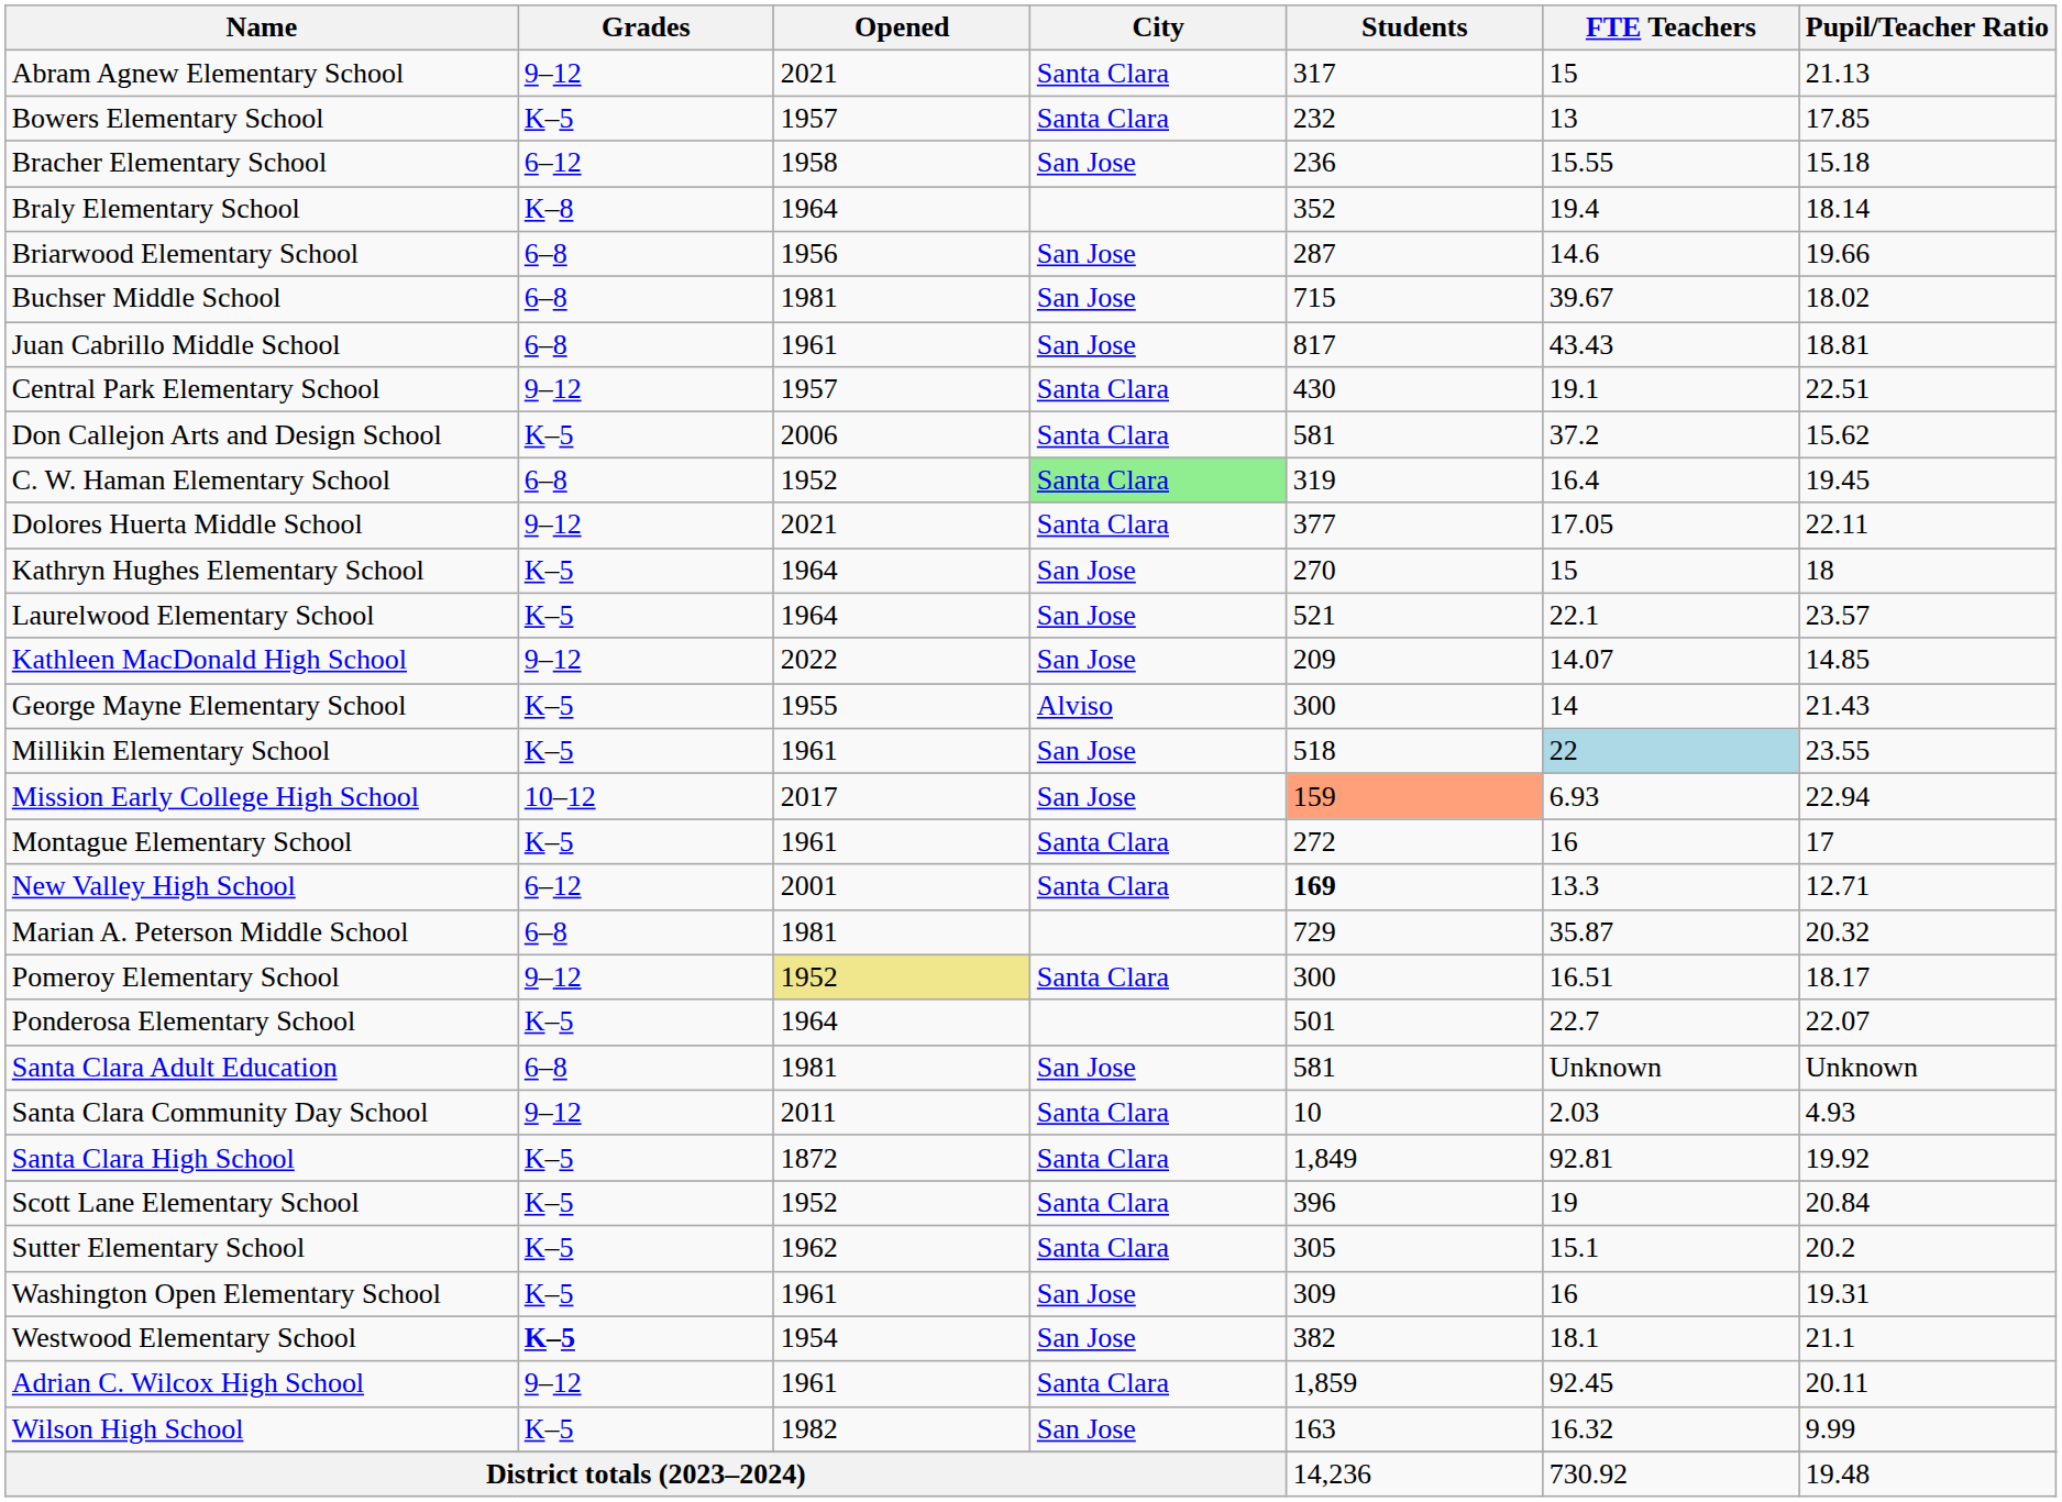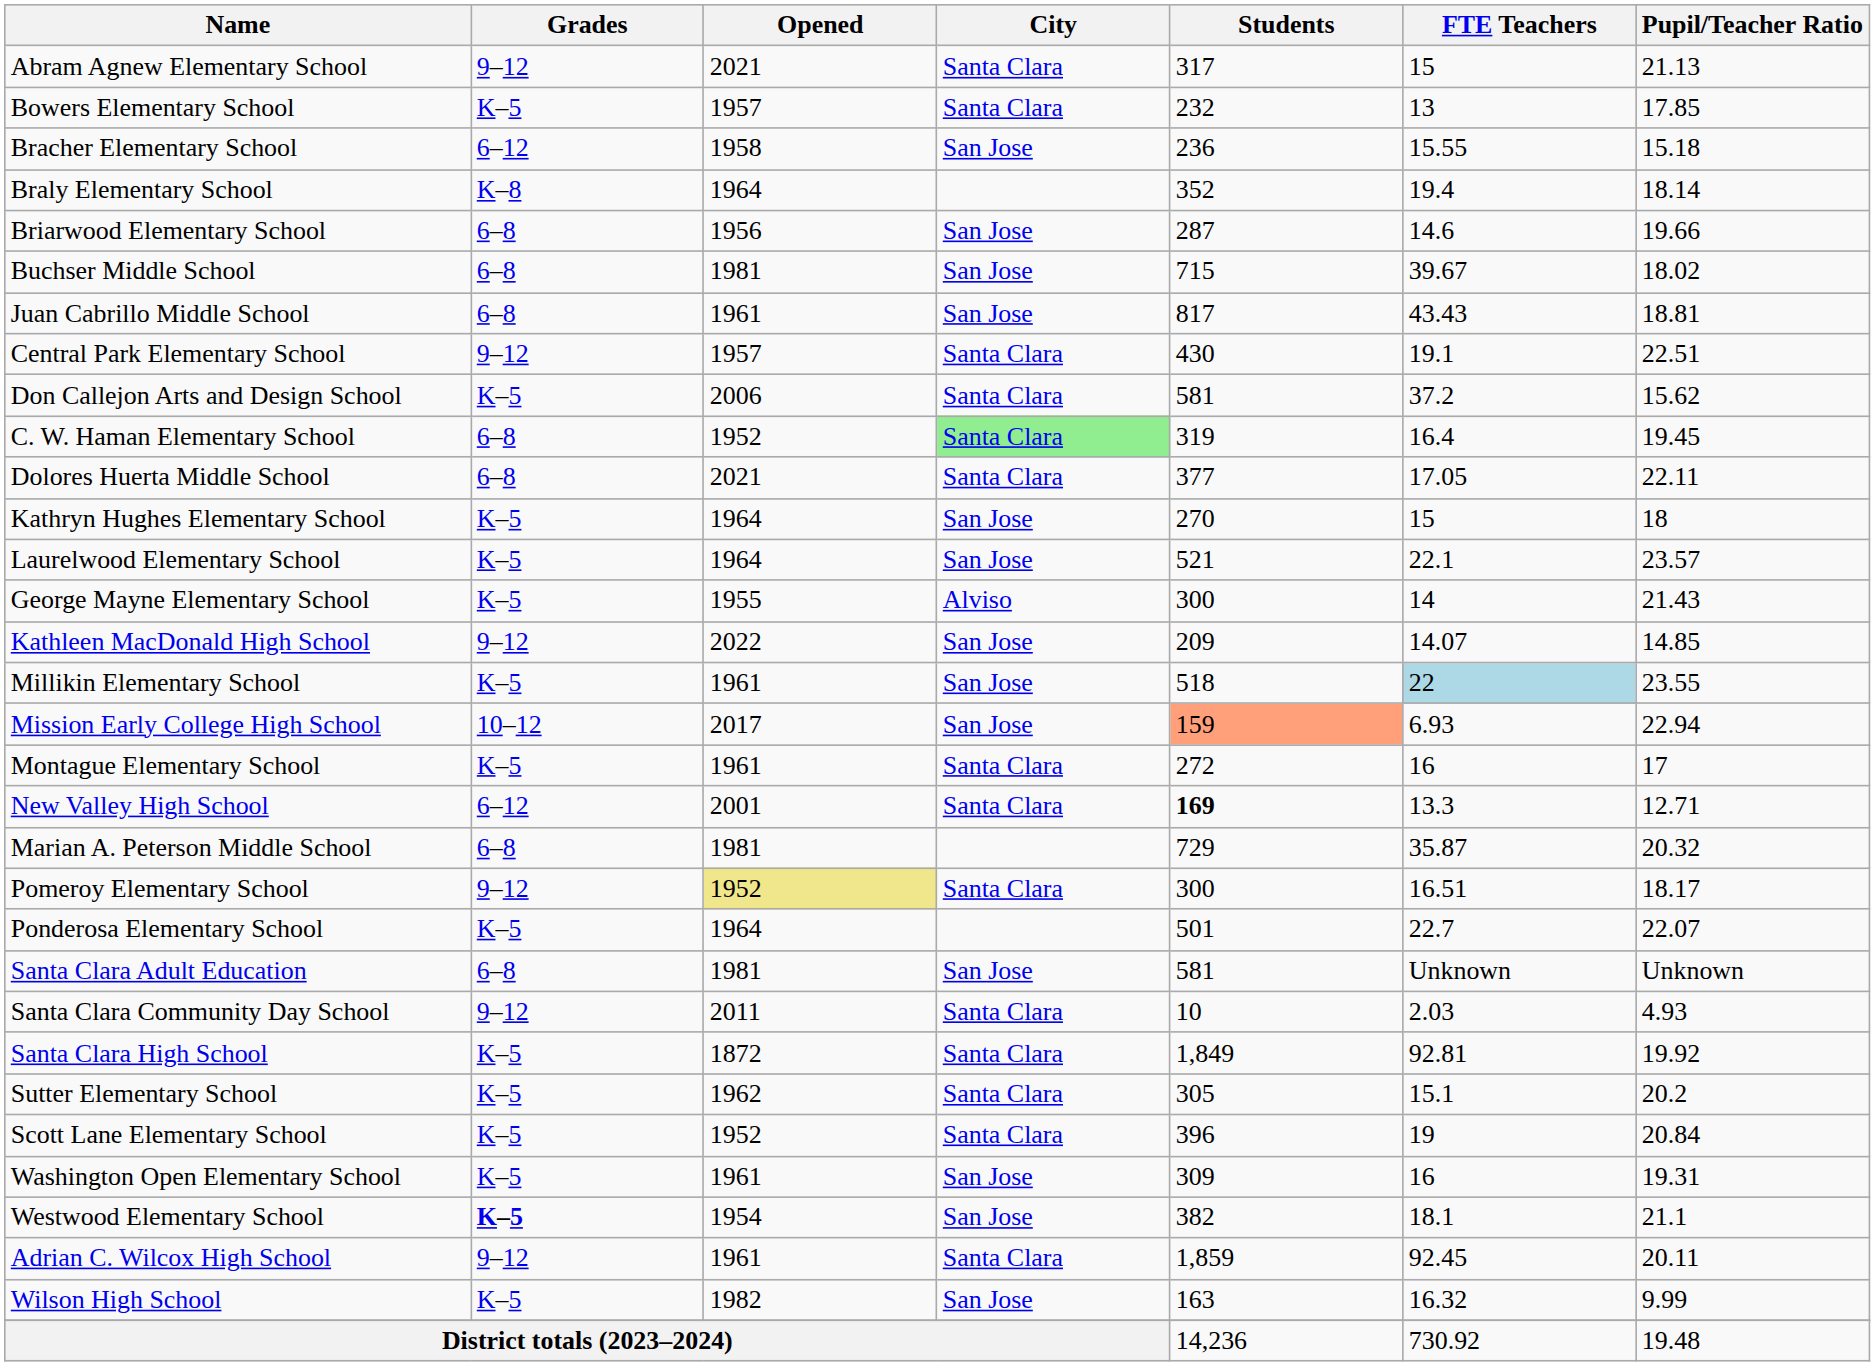 <table class="wikitable sortable mw-collapsible sticky-header">
 <tr>
 <th scope="col" style="width: 25%;">Name<wbr></th>
 <th scope="col" style="width: 12.5%;">Grades<wbr></th>
 <th scope="col" style="width: 12.5%;">Opened<wbr></th>
 <th scope="col" style="width: 12.5%;">City<wbr></th>
 <th scope="col" style="width: 12.5%;">Students<wbr></th>
 <th scope="col" style="width: 12.5%;"><a href='#'>FTE</a> Teachers<wbr></th>
 <th scope="col" style="width: 12.5%;">Pupil/Teacher Ratio<wbr></th>
 </tr>
 <tr>
 <td>Abram Agnew Elementary School</td>
 <td data-sort-value="9"><a href='#'>9</a>–<a href='#'>12</a></td>
 <td>2021</td>
 <td><a href='#'>Santa Clara</a></td>
 <td>317</td>
 <td>15</td>
 <td>21.13</td>
 </tr>
 <tr>
 <td>Bowers Elementary School</td>
 <td data-sort-value="1"><a href='#'>K</a>–<a href='#'>5</a></td>
 <td>1957</td>
 <td><a href='#'>Santa Clara</a></td>
 <td>232</td>
 <td>13</td>
 <td>17.85</td>
 </tr>
 <tr>
 <td>Bracher Elementary School</td>
 <td data-sort-value="7"><a href='#'>6</a>–<a href='#'>12</a></td>
 <td>1958</td>
 <td><a href='#'>San Jose</a></td>
 <td>236</td>
 <td>15.55</td>
 <td>15.18</td>
 </tr>
 <tr>
 <td>Braly Elementary School</td>
 <td data-sort-value="2"><a href='#'>K</a>–<a href='#'>8</a></td>
 <td>1964</td>
 <td><a href='#'></a></td>
 <td>352</td>
 <td>19.4</td>
 <td>18.14</td>
 </tr>
 <tr>
 <td>Briarwood Elementary School</td>
 <td data-sort-value="6"><a href='#'>6</a>–<a href='#'>8</a></td>
 <td>1956</td>
 <td><a href='#'>San Jose</a></td>
 <td>287</td>
 <td>14.6</td>
 <td>19.66</td>
 </tr>
 <tr>
 <td>Buchser Middle School</td>
 <td data-sort-value="6"><a href='#'>6</a>–<a href='#'>8</a></td>
 <td>1981</td>
 <td><a href='#'>San Jose</a></td>
 <td>715</td>
 <td>39.67</td>
 <td>18.02</td>
 </tr>
 <tr>
 <td>Juan Cabrillo Middle School</td>
 <td data-sort-value="6"><a href='#'>6</a>–<a href='#'>8</a></td>
 <td>1961</td>
 <td><a href='#'>San Jose</a></td>
 <td>817</td>
 <td>43.43</td>
 <td>18.81</td>
 </tr>
 <tr>
 <td>Central Park Elementary School</td>
 <td data-sort-value="9"><a href='#'>9</a>–<a href='#'>12</a></td>
 <td>1957</td>
 <td><a href='#'>Santa Clara</a></td>
 <td>430</td>
 <td>19.1</td>
 <td>22.51</td>
 </tr>
 <tr>
 <td>Don Callejon Arts and Design School</td>
 <td data-sort-value="1"><a href='#'>K</a>–<a href='#'>5</a></td>
 <td>2006</td>
 <td><a href='#'>Santa Clara</a></td>
 <td>581</td>
 <td>37.2</td>
 <td>15.62</td>
 </tr>
 <tr>
 <td>C. W. Haman Elementary School</td>
 <td data-sort-value="6"><a href='#'>6</a>–<a href='#'>8</a></td>
 <td>1952</td>
 <td style="background: lightgreen;"><a href='#'>Santa Clara</a></td>
 <td>319</td>
 <td>16.4</td>
 <td>19.45</td>
 </tr>
 <tr>
 <td>Dolores Huerta Middle School</td>
-<td data-sort-value="9"><a href='#'>9</a>–<a href='#'>12</a></td>
+<td data-sort-value="6"><a href='#'>6</a>–<a href='#'>8</a></td>
 <td>2021</td>
 <td><a href='#'>Santa Clara</a></td>
 <td>377</td>
 <td>17.05</td>
 <td>22.11</td>
 </tr>
 <tr>
 <td>Kathryn Hughes Elementary School</td>
 <td data-sort-value="1"><a href='#'>K</a>–<a href='#'>5</a></td>
 <td>1964</td>
 <td><a href='#'>San Jose</a></td>
 <td>270</td>
 <td>15</td>
 <td>18</td>
 </tr>
 <tr>
 <td>Laurelwood Elementary School</td>
 <td data-sort-value="1"><a href='#'>K</a>–<a href='#'>5</a></td>
 <td>1964</td>
 <td><a href='#'>San Jose</a></td>
 <td>521</td>
 <td>22.1</td>
 <td>23.57</td>
 </tr>
 <tr>
+<td>George Mayne Elementary School</td>
+<td data-sort-value="1"><a href='#'>K</a>–<a href='#'>5</a></td>
+<td>1955</td>
+<td><a href='#'>Alviso</a></td>
+<td>300</td>
+<td>14</td>
+<td>21.43</td>
+</tr>
+<tr>
 <td><a href='#'>Kathleen MacDonald High School</a></td>
 <td data-sort-value="9"><a href='#'>9</a>–<a href='#'>12</a></td>
 <td>2022</td>
 <td><a href='#'>San Jose</a></td>
 <td>209</td>
 <td>14.07</td>
 <td>14.85</td>
-</tr>
-<tr>
-<td>George Mayne Elementary School</td>
-<td data-sort-value="1"><a href='#'>K</a>–<a href='#'>5</a></td>
-<td>1955</td>
-<td><a href='#'>Alviso</a></td>
-<td>300</td>
-<td>14</td>
-<td>21.43</td>
 </tr>
 <tr>
 <td>Millikin Elementary School</td>
 <td data-sort-value="1"><a href='#'>K</a>–<a href='#'>5</a></td>
 <td>1961</td>
 <td><a href='#'>San Jose</a></td>
 <td>518</td>
 <td style="background: lightblue;">22</td>
 <td>23.55</td>
 </tr>
 <tr>
 <td><a href='#'>Mission Early College High School</a></td>
 <td data-sort-value="10"><a href='#'>10</a>–<a href='#'>12</a></td>
 <td>2017</td>
 <td><a href='#'>San Jose</a></td>
 <td style="background: lightsalmon;">159</td>
 <td>6.93</td>
 <td>22.94</td>
 </tr>
 <tr>
 <td>Montague Elementary School</td>
 <td data-sort-value="1"><a href='#'>K</a>–<a href='#'>5</a></td>
 <td>1961</td>
 <td><a href='#'>Santa Clara</a></td>
 <td>272</td>
 <td>16</td>
 <td>17</td>
 </tr>
 <tr>
 <td><a href='#'>New Valley High School</a></td>
 <td data-sort-value="7"><a href='#'>6</a>–<a href='#'>12</a></td>
 <td>2001</td>
 <td><a href='#'>Santa Clara</a></td>
 <td><strong>169</strong></td>
 <td>13.3</td>
 <td>12.71</td>
 </tr>
 <tr>
 <td>Marian A. Peterson Middle School</td>
 <td data-sort-value="6"><a href='#'>6</a>–<a href='#'>8</a></td>
 <td>1981</td>
 <td><a href='#'></a></td>
 <td>729</td>
 <td>35.87</td>
 <td>20.32</td>
 </tr>
 <tr>
 <td>Pomeroy Elementary School</td>
 <td data-sort-value="9"><a href='#'>9</a>–<a href='#'>12</a></td>
 <td style="background: khaki;">1952</td>
 <td><a href='#'>Santa Clara</a></td>
 <td>300</td>
 <td>16.51</td>
 <td>18.17</td>
 </tr>
 <tr>
 <td>Ponderosa Elementary School</td>
 <td data-sort-value="1"><a href='#'>K</a>–<a href='#'>5</a></td>
 <td>1964</td>
 <td><a href='#'></a></td>
 <td>501</td>
 <td>22.7</td>
 <td>22.07</td>
 </tr>
 <tr>
 <td><a href='#'>Santa Clara Adult Education</a></td>
 <td data-sort-value="6"><a href='#'>6</a>–<a href='#'>8</a></td>
 <td>1981</td>
 <td><a href='#'>San Jose</a></td>
 <td>581</td>
 <td>Unknown</td>
 <td>Unknown</td>
 </tr>
 <tr>
 <td>Santa Clara Community Day School</td>
 <td data-sort-value="9"><a href='#'>9</a>–<a href='#'>12</a></td>
 <td>2011</td>
 <td><a href='#'>Santa Clara</a></td>
 <td>10</td>
 <td>2.03</td>
 <td>4.93</td>
 </tr>
 <tr>
 <td><a href='#'>Santa Clara High School</a></td>
 <td data-sort-value="1"><a href='#'>K</a>–<a href='#'>5</a></td>
 <td>1872</td>
 <td><a href='#'>Santa Clara</a></td>
 <td>1,849</td>
 <td>92.81</td>
 <td>19.92</td>
 </tr>
 <tr>
+<td>Sutter Elementary School</td>
+<td data-sort-value="1"><a href='#'>K</a>–<a href='#'>5</a></td>
+<td>1962</td>
+<td><a href='#'>Santa Clara</a></td>
+<td>305</td>
+<td>15.1</td>
+<td>20.2</td>
+</tr>
+<tr>
 <td>Scott Lane Elementary School</td>
 <td data-sort-value="1"><a href='#'>K</a>–<a href='#'>5</a></td>
 <td>1952</td>
 <td><a href='#'>Santa Clara</a></td>
 <td>396</td>
 <td>19</td>
 <td>20.84</td>
-</tr>
-<tr>
-<td>Sutter Elementary School</td>
-<td data-sort-value="1"><a href='#'>K</a>–<a href='#'>5</a></td>
-<td>1962</td>
-<td><a href='#'>Santa Clara</a></td>
-<td>305</td>
-<td>15.1</td>
-<td>20.2</td>
 </tr>
 <tr>
 <td>Washington Open Elementary School</td>
 <td><a href='#'>K</a>–<a href='#'>5</a></td>
 <td>1961</td>
 <td><a href='#'>San Jose</a></td>
 <td>309</td>
 <td>16</td>
 <td>19.31</td>
 </tr>
 <tr>
 <td>Westwood Elementary School</td>
 <td data-sort-value="1"><strong><a href='#'>K</a>–<a href='#'>5</a></strong></td>
 <td>1954</td>
 <td><a href='#'>San Jose</a></td>
 <td>382</td>
 <td>18.1</td>
 <td>21.1</td>
 </tr>
 <tr>
 <td><a href='#'>Adrian C. Wilcox High School</a></td>
 <td data-sort-value="9"><a href='#'>9</a>–<a href='#'>12</a></td>
 <td>1961</td>
 <td><a href='#'>Santa Clara</a></td>
 <td>1,859</td>
 <td>92.45</td>
 <td>20.11</td>
 </tr>
 <tr>
 <td><a href='#'>Wilson High School</a></td>
 <td data-sort-value="1"><a href='#'>K</a>–<a href='#'>5</a></td>
 <td>1982</td>
 <td><a href='#'>San Jose</a></td>
 <td>163</td>
 <td>16.32</td>
 <td>9.99</td>
 </tr>
 <tr>
 </tr>
 <tr class=sortbottom>
 <th scope=row colspan=4>District totals (2023–2024)</th>
 <td>14,236</td>
 <td>730.92</td>
 <td>19.48</td>
 </tr>
 </table>
